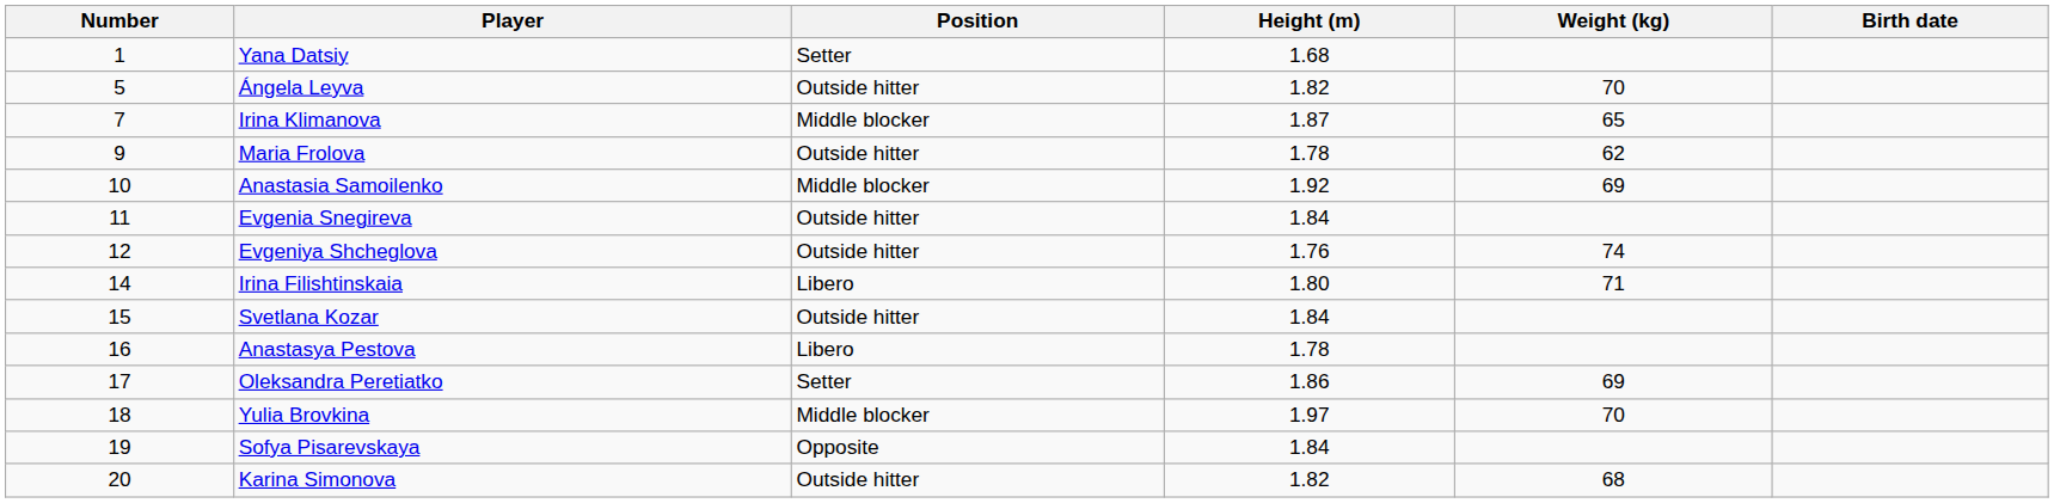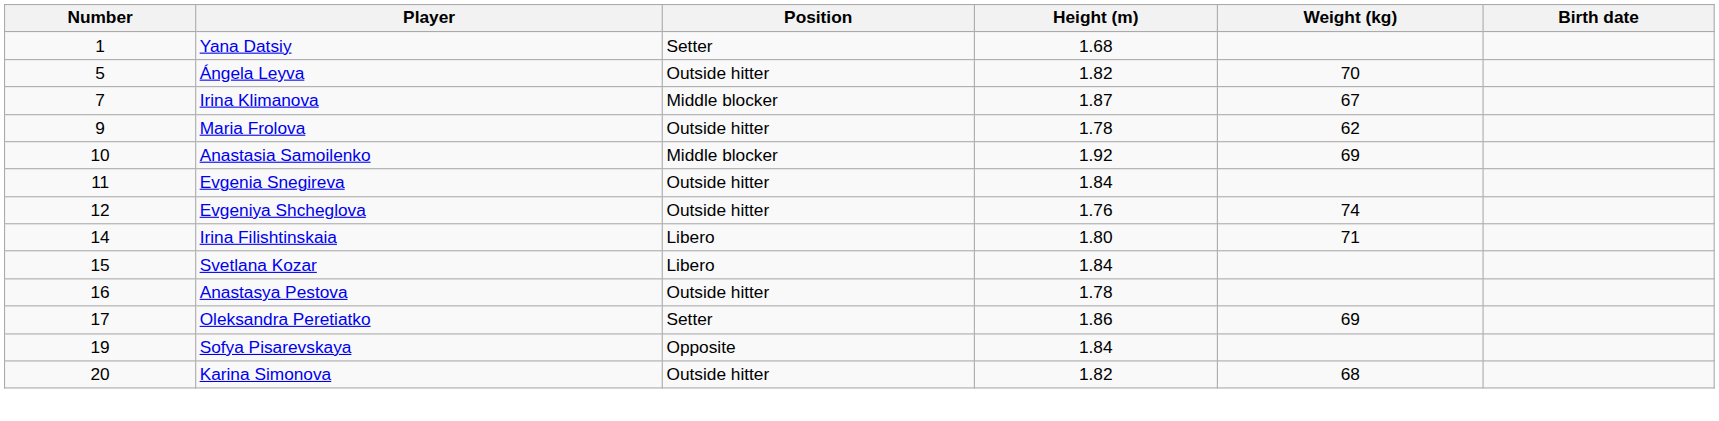 <table class="wikitable" style="width:100%;">
 <tr>
 <th>Number</th>
 <th>Player</th>
 <th>Position</th>
 <th>Height (m)</th>
 <th>Weight (kg)</th>
 <th>Birth date</th>
 </tr>
 <tr>
 <td align=center>1</td>
 <td> <a href='#'>Yana Datsiy</a></td>
 <td>Setter</td>
 <td align=center>1.68</td>
 <td align=center></td>
 <td></td>
 </tr>
 <tr>
 <td align=center>5</td>
 <td> <a href='#'>Ángela Leyva</a></td>
 <td>Outside hitter</td>
 <td align=center>1.82</td>
 <td align=center>70</td>
 <td></td>
 </tr>
 <tr>
 <td align=center>7</td>
 <td> <a href='#'>Irina Klimanova</a></td>
 <td>Middle blocker</td>
 <td align=center>1.87</td>
-<td align=center>65</td>
+<td align=center>67</td>
 <td></td>
 </tr>
 <tr>
 <td align=center>9</td>
 <td> <a href='#'>Maria Frolova</a></td>
 <td>Outside hitter</td>
 <td align=center>1.78</td>
 <td align=center>62</td>
 <td></td>
 </tr>
 <tr>
 <td align=center>10</td>
 <td> <a href='#'>Anastasia Samoilenko</a></td>
 <td>Middle blocker</td>
 <td align=center>1.92</td>
 <td align=center>69</td>
 <td></td>
 </tr>
 <tr>
 <td align=center>11</td>
 <td> <a href='#'>Evgenia Snegireva</a></td>
 <td>Outside hitter</td>
 <td align=center>1.84</td>
 <td align=center></td>
 <td></td>
 </tr>
 <tr>
 <td align=center>12</td>
 <td> <a href='#'>Evgeniya Shcheglova</a></td>
 <td>Outside hitter</td>
 <td align=center>1.76</td>
 <td align=center>74</td>
 <td></td>
 </tr>
 <tr>
 <td align=center>14</td>
 <td> <a href='#'>Irina Filishtinskaia</a></td>
 <td>Libero</td>
 <td align=center>1.80</td>
 <td align=center>71</td>
 <td></td>
 </tr>
 <tr>
 <td align=center>15</td>
 <td> <a href='#'>Svetlana Kozar</a></td>
-<td>Outside hitter</td>
+<td>Libero</td>
 <td align=center>1.84</td>
 <td align=center></td>
 <td></td>
 </tr>
 <tr>
 <td align=center>16</td>
 <td> <a href='#'>Anastasya Pestova</a></td>
-<td>Libero</td>
+<td>Outside hitter</td>
 <td align=center>1.78</td>
 <td align=center></td>
 <td></td>
 </tr>
 <tr>
 <td align=center>17</td>
 <td> <a href='#'>Oleksandra Peretiatko</a></td>
 <td>Setter</td>
 <td align=center>1.86</td>
 <td align=center>69</td>
-<td></td>
-</tr>
-<tr>
-<td align=center>18</td>
-<td> <a href='#'>Yulia Brovkina</a></td>
-<td>Middle blocker</td>
-<td align=center>1.97</td>
-<td align=center>70</td>
 <td></td>
 </tr>
 <tr>
 <td align=center>19</td>
 <td> <a href='#'>Sofya Pisarevskaya</a></td>
 <td>Opposite</td>
 <td align=center>1.84</td>
 <td align=center></td>
 <td></td>
 </tr>
 <tr>
 <td align=center>20</td>
 <td> <a href='#'>Karina Simonova</a></td>
 <td>Outside hitter</td>
 <td align=center>1.82</td>
 <td align=center>68</td>
 <td></td>
 </tr>
 </table>
